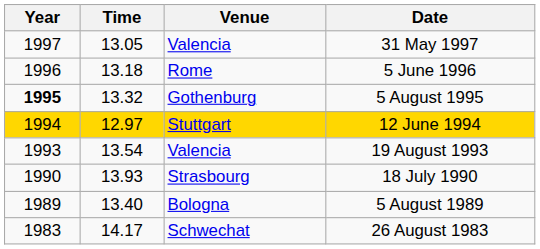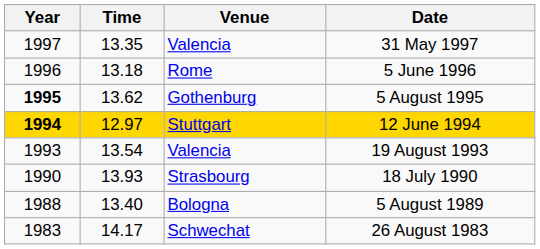 <table class="wikitable" width=40% style="font-size100%; text-align:center;">
 <tr>
 <th>Year</th>
 <th>Time</th>
 <th>Venue</th>
 <th>Date</th>
 </tr>
 <tr>
 <td>1997</td>
-<td>13.05</td>
+<td>13.35</td>
 <td align=left> <a href='#'>Valencia</a></td>
 <td>31 May 1997</td>
 </tr>
 <tr>
 <td>1996</td>
 <td>13.18</td>
 <td align=left> <a href='#'>Rome</a></td>
 <td>5 June 1996</td>
 </tr>
 <tr>
 <td><strong>1995</strong></td>
-<td>13.32</td>
+<td>13.62</td>
 <td align=left> <a href='#'>Gothenburg</a></td>
 <td>5 August 1995</td>
 </tr>
 <tr bgcolor=gold>
-<td>1994</td>
+<td><strong>1994</strong></td>
 <td>12.97</td>
 <td align=left> <a href='#'>Stuttgart</a></td>
 <td>12 June 1994</td>
 </tr>
 <tr>
 <td>1993</td>
 <td>13.54</td>
 <td align=left> <a href='#'>Valencia</a></td>
 <td>19 August 1993</td>
 </tr>
 <tr>
 <td>1990</td>
 <td>13.93</td>
 <td align=left> <a href='#'>Strasbourg</a></td>
 <td>18 July 1990</td>
 </tr>
 <tr>
-<td>1989</td>
+<td>1988</td>
 <td>13.40</td>
 <td align=left> <a href='#'>Bologna</a></td>
 <td>5 August 1989</td>
 </tr>
 <tr>
 <td>1983</td>
 <td>14.17</td>
 <td align=left> <a href='#'>Schwechat</a></td>
 <td>26 August 1983</td>
 </tr>
 </table>
